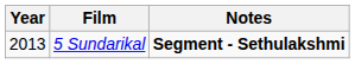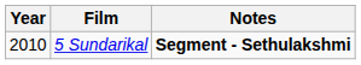 <table class="wikitable sortable">
 <tr>
 <th>Year</th>
 <th>Film</th>
 <th>Notes</th>
 </tr>
 <tr>
-<td>2013</td>
+<td>2010</td>
 <td><em><a href='#'>5 Sundarikal</a></em></td>
 <td><strong>Segment - Sethulakshmi</strong></td>
 </tr>
 </table>
